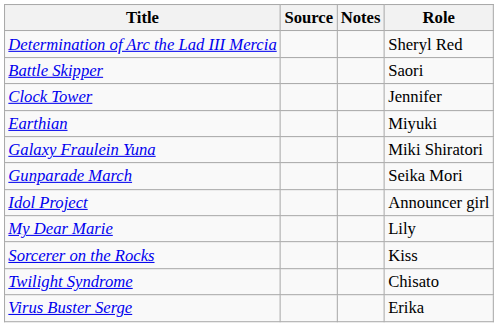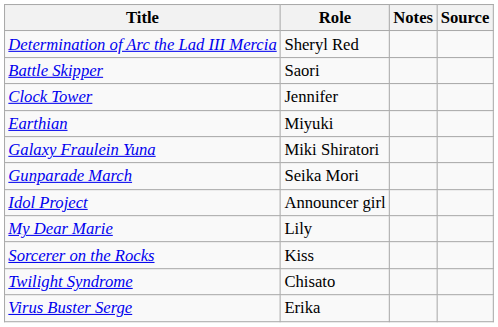 <table class="wikitable sortable plainrowheaders">
 <tr>
 <th>Title</th>
+<th>Role</th>
+<th class="unsortable">Notes</th>
 <th class="unsortable">Source</th>
-<th class="unsortable">Notes</th>
-<th>Role</th>
 </tr>
 <tr>
 <td><em><a href='#'>Determination of Arc the Lad III Mercia</a></em></td>
+<td>Sheryl Red</td>
 <td></td>
 <td></td>
-<td>Sheryl Red</td>
 </tr>
 <tr>
 <td><em><a href='#'>Battle Skipper</a></em></td>
+<td>Saori</td>
 <td></td>
 <td></td>
-<td>Saori</td>
 </tr>
 <tr>
 <td><em><a href='#'>Clock Tower</a></em></td>
+<td>Jennifer</td>
 <td></td>
 <td></td>
-<td>Jennifer</td>
 </tr>
 <tr>
 <td><em><a href='#'>Earthian</a></em></td>
+<td>Miyuki</td>
 <td></td>
 <td></td>
-<td>Miyuki</td>
 </tr>
 <tr>
 <td><em><a href='#'>Galaxy Fraulein Yuna</a></em></td>
+<td>Miki Shiratori</td>
 <td></td>
 <td></td>
-<td>Miki Shiratori</td>
 </tr>
 <tr>
 <td><em><a href='#'>Gunparade March</a></em></td>
+<td>Seika Mori</td>
 <td></td>
 <td></td>
-<td>Seika Mori</td>
 </tr>
 <tr>
 <td><em><a href='#'>Idol Project</a></em></td>
+<td>Announcer girl</td>
 <td></td>
 <td></td>
-<td>Announcer girl</td>
 </tr>
 <tr>
 <td><em><a href='#'>My Dear Marie</a></em></td>
+<td>Lily</td>
 <td></td>
 <td></td>
-<td>Lily</td>
 </tr>
 <tr>
 <td><em><a href='#'>Sorcerer on the Rocks</a></em></td>
+<td>Kiss</td>
 <td></td>
 <td></td>
-<td>Kiss</td>
 </tr>
 <tr>
 <td><em><a href='#'>Twilight Syndrome</a></em></td>
+<td>Chisato</td>
 <td></td>
 <td></td>
-<td>Chisato</td>
 </tr>
 <tr>
 <td><em><a href='#'>Virus Buster Serge</a></em></td>
+<td>Erika</td>
 <td></td>
 <td></td>
-<td>Erika</td>
 </tr>
 </table>
